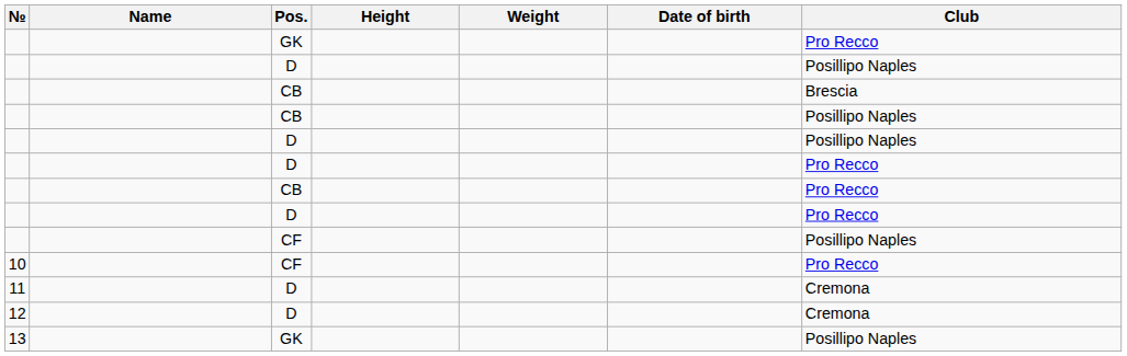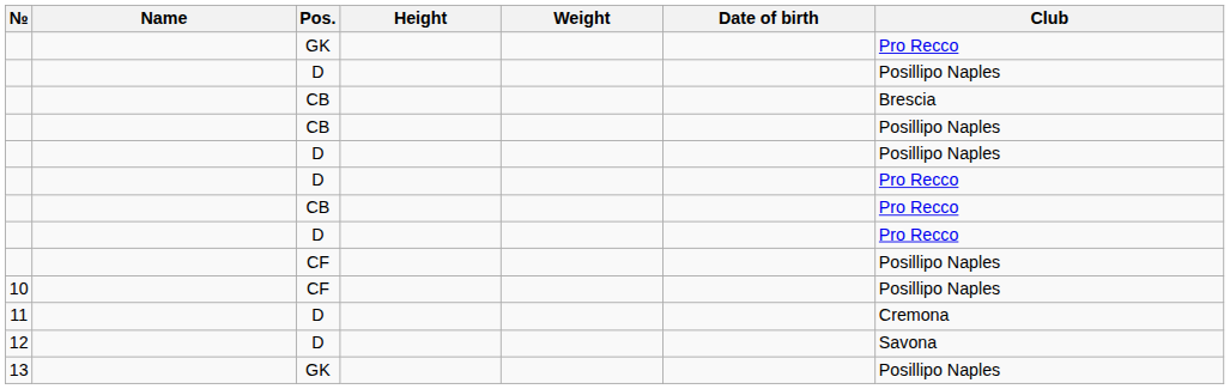 <table class="wikitable sortable" style="font-size:100%; text-align:center;">
 <tr>
 <th>№</th>
 <th style="width:15em;text-align:center;">Name</th>
 <th>Pos.</th>
 <th style="width:9em">Height</th>
 <th style="width:9em">Weight</th>
 <th style="width:12em">Date of birth</th>
 <th style="width:20em">Club</th>
 </tr>
 <tr>
 <td></td>
 <td style="text-align:left;"></td>
 <td>GK</td>
 <td></td>
 <td></td>
 <td style="text-align:right;"></td>
 <td style="text-align:left;"> <a href='#'>Pro Recco</a></td>
 </tr>
 <tr>
 <td></td>
 <td style="text-align:left;"></td>
 <td>D</td>
 <td></td>
 <td></td>
 <td style="text-align:right;"></td>
 <td style="text-align:left;"> Posillipo Naples</td>
 </tr>
 <tr>
 <td></td>
 <td style="text-align:left;"></td>
 <td>CB</td>
 <td></td>
 <td></td>
 <td style="text-align:right;"></td>
 <td style="text-align:left;"> Brescia</td>
 </tr>
 <tr>
 <td></td>
 <td style="text-align:left;"></td>
 <td>CB</td>
 <td></td>
 <td></td>
 <td style="text-align:right;"></td>
 <td style="text-align:left;"> Posillipo Naples</td>
 </tr>
 <tr>
 <td></td>
 <td style="text-align:left;"></td>
 <td>D</td>
 <td></td>
 <td></td>
 <td style="text-align:right;"></td>
 <td style="text-align:left;"> Posillipo Naples</td>
 </tr>
 <tr>
 <td></td>
 <td style="text-align:left;"></td>
 <td>D</td>
 <td></td>
 <td></td>
 <td style="text-align:right;"></td>
 <td style="text-align:left;"> <a href='#'>Pro Recco</a></td>
 </tr>
 <tr>
 <td></td>
 <td style="text-align:left;"></td>
 <td>CB</td>
 <td></td>
 <td></td>
 <td style="text-align:right;"></td>
 <td style="text-align:left;"> <a href='#'>Pro Recco</a></td>
 </tr>
 <tr>
 <td></td>
 <td style="text-align:left;"></td>
 <td>D</td>
 <td></td>
 <td></td>
 <td style="text-align:right;"></td>
 <td style="text-align:left;"> <a href='#'>Pro Recco</a></td>
 </tr>
 <tr>
 <td></td>
 <td style="text-align:left;"></td>
 <td>CF</td>
 <td></td>
 <td></td>
 <td style="text-align:right;"></td>
 <td style="text-align:left;"> Posillipo Naples</td>
 </tr>
 <tr>
 <td>10</td>
 <td style="text-align:left;"></td>
 <td>CF</td>
 <td></td>
 <td></td>
 <td style="text-align:right;"></td>
-<td style="text-align:left;"> <a href='#'>Pro Recco</a></td>
+<td style="text-align:left;"> Posillipo Naples</td>
 </tr>
 <tr>
 <td>11</td>
 <td style="text-align:left;"></td>
 <td>D</td>
 <td></td>
 <td></td>
 <td style="text-align:right;"></td>
 <td style="text-align:left;"> Cremona</td>
 </tr>
 <tr>
 <td>12</td>
 <td style="text-align:left;"></td>
 <td>D</td>
 <td></td>
 <td></td>
 <td style="text-align:right;"></td>
-<td style="text-align:left;"> Cremona</td>
+<td style="text-align:left;"> Savona</td>
 </tr>
 <tr>
 <td>13</td>
 <td style="text-align:left;"></td>
 <td>GK</td>
 <td></td>
 <td></td>
 <td style="text-align:right;"></td>
 <td style="text-align:left;"> Posillipo Naples</td>
 </tr>
 </table>
